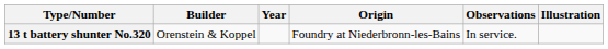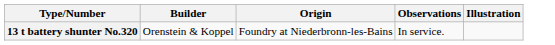 <table class="wikitable">
 <tr>
 <th>Type/Number</th>
 <th>Builder</th>
-<th>Year</th>
 <th>Origin</th>
 <th>Observations</th>
 <th>Illustration</th>
 </tr>
 <tr>
 <th>13 t battery shunter No.320</th>
 <td>Orenstein & Koppel</td>
-<td></td>
 <td>Foundry at Niederbronn-les-Bains</td>
 <td>In service.</td>
 <td></td>
 </tr>
 </table>
